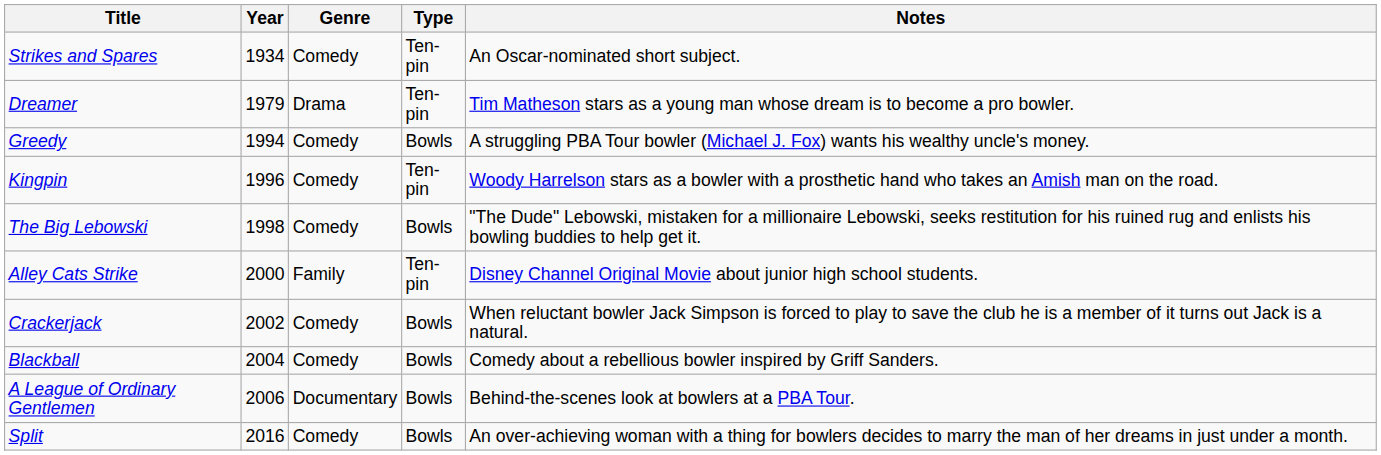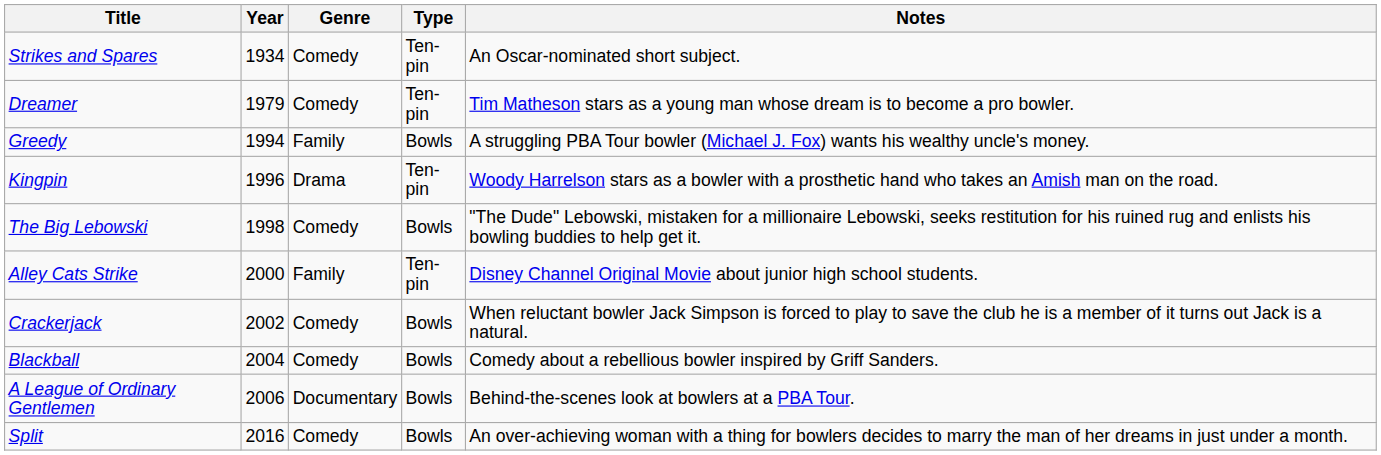 <table class="wikitable sortable">
 <tr>
 <th>Title</th>
 <th>Year</th>
 <th>Genre</th>
 <th>Type</th>
 <th>Notes</th>
 </tr>
 <tr>
 <td><em><a href='#'>Strikes and Spares</a></em></td>
 <td>1934</td>
 <td>Comedy</td>
 <td>Ten-pin</td>
 <td>An Oscar-nominated short subject.</td>
 </tr>
 <tr>
 <td><em><a href='#'>Dreamer</a></em></td>
 <td>1979</td>
-<td>Drama</td>
+<td>Comedy</td>
 <td>Ten-pin</td>
 <td><a href='#'>Tim Matheson</a> stars as a young man whose dream is to become a pro bowler.</td>
 </tr>
 <tr>
 <td><em><a href='#'>Greedy</a></em></td>
 <td>1994</td>
-<td>Comedy</td>
+<td>Family</td>
 <td>Bowls</td>
 <td>A struggling PBA Tour bowler (<a href='#'>Michael J. Fox</a>) wants his wealthy uncle's money.</td>
 </tr>
 <tr>
 <td><em><a href='#'>Kingpin</a></em></td>
 <td>1996</td>
-<td>Comedy</td>
+<td>Drama</td>
 <td>Ten-pin</td>
 <td><a href='#'>Woody Harrelson</a> stars as a bowler with a prosthetic hand who takes an <a href='#'>Amish</a> man on the road.</td>
 </tr>
 <tr>
 <td><em><a href='#'>The Big Lebowski</a></em></td>
 <td>1998</td>
 <td>Comedy</td>
 <td>Bowls</td>
 <td>"The Dude" Lebowski, mistaken for a millionaire Lebowski, seeks restitution for his ruined rug and enlists his bowling buddies to help get it.</td>
 </tr>
 <tr>
 <td><em><a href='#'>Alley Cats Strike</a></em></td>
 <td>2000</td>
 <td>Family</td>
 <td>Ten-pin</td>
 <td><a href='#'>Disney Channel Original Movie</a> about junior high school students.</td>
 </tr>
 <tr>
 <td><em><a href='#'>Crackerjack</a></em></td>
 <td>2002</td>
 <td>Comedy</td>
 <td>Bowls</td>
 <td>When reluctant bowler Jack Simpson is forced to play to save the club he is a member of it turns out Jack is a natural.</td>
 </tr>
 <tr>
 <td><em><a href='#'>Blackball</a></em></td>
 <td>2004</td>
 <td>Comedy</td>
 <td>Bowls</td>
 <td>Comedy about a rebellious bowler inspired by Griff Sanders.</td>
 </tr>
 <tr>
 <td><em><a href='#'>A League of Ordinary Gentlemen</a></em></td>
 <td>2006</td>
 <td>Documentary</td>
 <td>Bowls</td>
 <td>Behind-the-scenes look at bowlers at a <a href='#'>PBA Tour</a>.</td>
 </tr>
 <tr>
 <td><em><a href='#'>Split</a></em></td>
 <td>2016</td>
 <td>Comedy</td>
 <td>Bowls</td>
 <td>An over-achieving woman with a thing for bowlers decides to marry the man of her dreams in just under a month.</td>
 </tr>
 </table>
